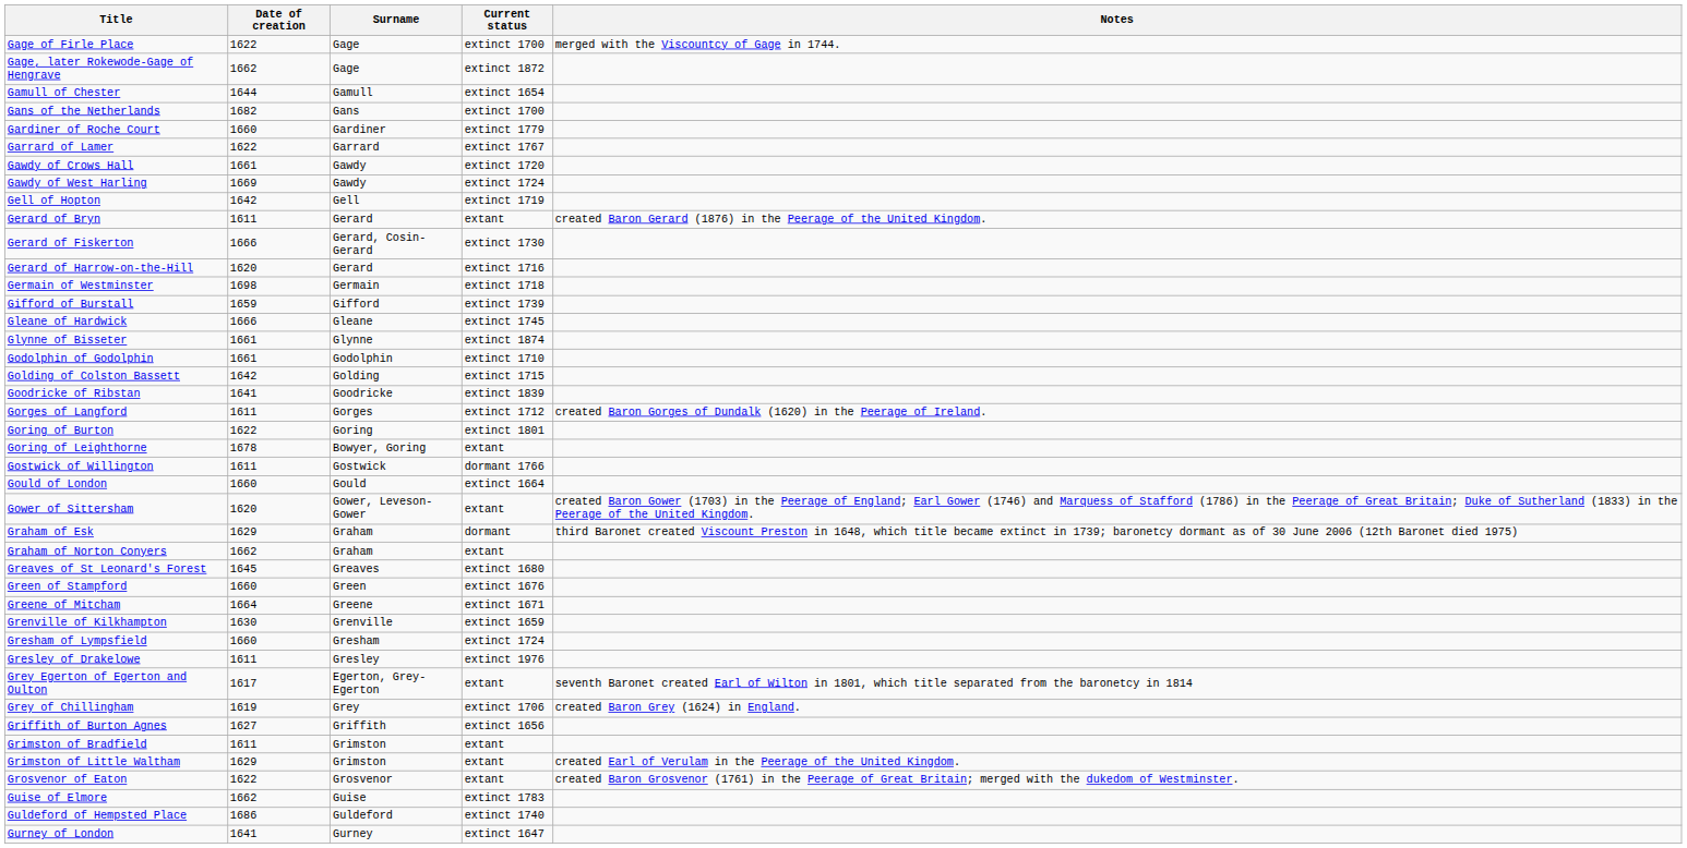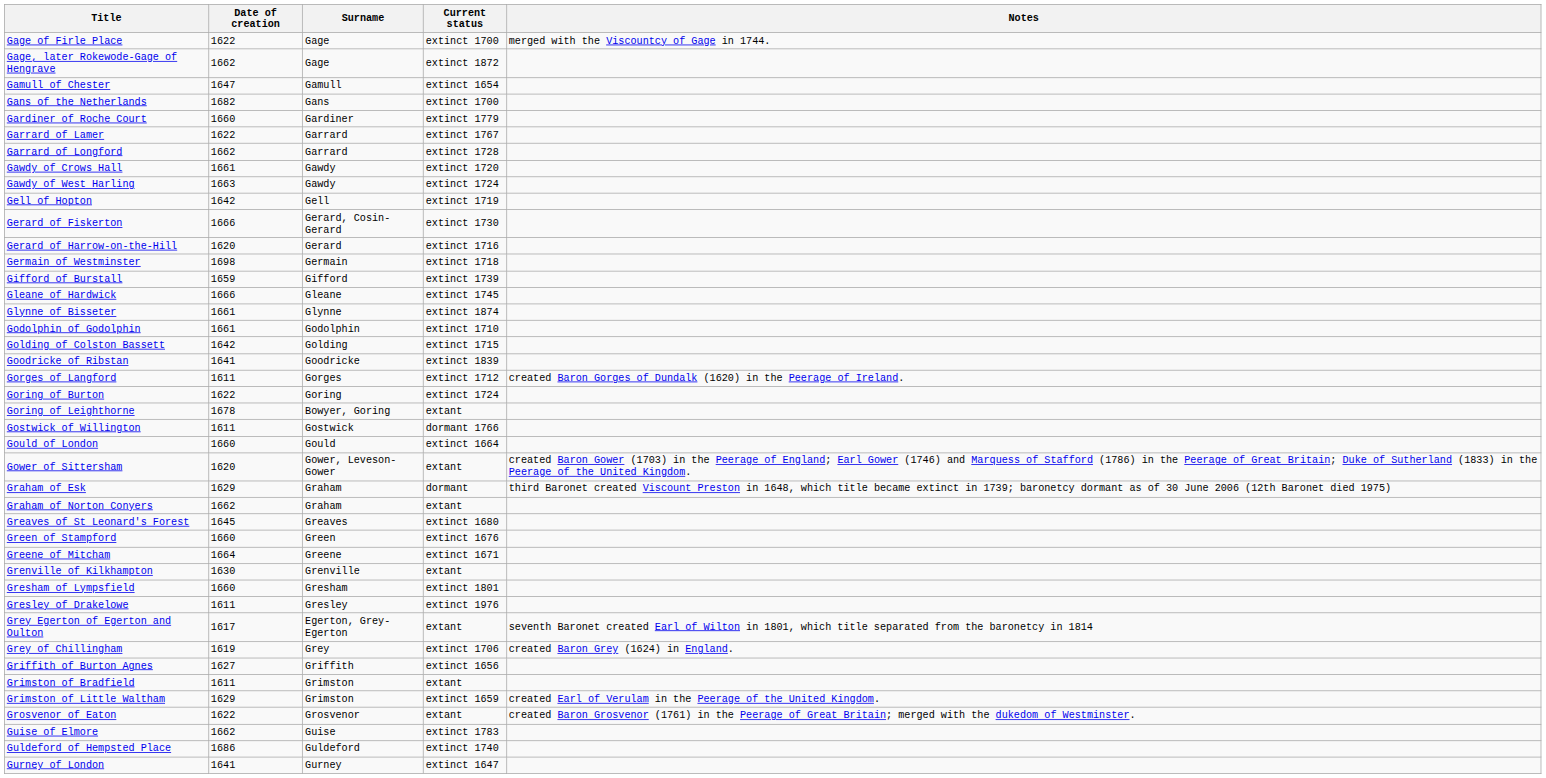 <table class="wikitable">
 <tr>
 <th>Title</th>
 <th>Date of creation</th>
 <th>Surname</th>
 <th>Current status</th>
 <th>Notes</th>
 </tr>
 <tr>
 <td><a href='#'>Gage of Firle Place</a></td>
 <td>1622</td>
 <td>Gage</td>
 <td>extinct 1700</td>
 <td>merged with the <a href='#'>Viscountcy of Gage</a> in 1744.</td>
 </tr>
 <tr>
 <td><a href='#'>Gage, later Rokewode-Gage of Hengrave</a></td>
 <td>1662</td>
 <td>Gage</td>
 <td>extinct 1872</td>
 <td> </td>
 </tr>
 <tr>
 <td><a href='#'>Gamull of Chester</a></td>
-<td>1644</td>
+<td>1647</td>
 <td>Gamull</td>
 <td>extinct 1654</td>
 <td> </td>
 </tr>
 <tr>
 <td><a href='#'>Gans of the Netherlands</a></td>
 <td>1682</td>
 <td>Gans</td>
 <td>extinct 1700</td>
 <td> </td>
 </tr>
 <tr>
 <td><a href='#'>Gardiner of Roche Court</a></td>
 <td>1660</td>
 <td>Gardiner</td>
 <td>extinct 1779</td>
 <td> </td>
 </tr>
 <tr>
 <td><a href='#'>Garrard of Lamer</a></td>
 <td>1622</td>
 <td>Garrard</td>
 <td>extinct 1767</td>
 <td> </td>
 </tr>
 <tr>
+<td><a href='#'>Garrard of Longford</a></td>
+<td>1662</td>
+<td>Garrard</td>
+<td>extinct 1728</td>
+<td> </td>
+</tr>
+<tr>
 <td><a href='#'>Gawdy of Crows Hall</a></td>
 <td>1661</td>
 <td>Gawdy</td>
 <td>extinct 1720</td>
 <td> </td>
 </tr>
 <tr>
 <td><a href='#'>Gawdy of West Harling</a></td>
-<td>1669</td>
+<td>1663</td>
 <td>Gawdy</td>
 <td>extinct 1724</td>
 <td> </td>
 </tr>
 <tr>
 <td><a href='#'>Gell of Hopton</a></td>
 <td>1642</td>
 <td>Gell</td>
 <td>extinct 1719</td>
 <td> </td>
-</tr>
-<tr>
-<td><a href='#'>Gerard of Bryn</a></td>
-<td>1611</td>
-<td>Gerard</td>
-<td>extant</td>
-<td>created <a href='#'>Baron Gerard</a> (1876) in the <a href='#'>Peerage of the United Kingdom</a>.</td>
 </tr>
 <tr>
 <td><a href='#'>Gerard of Fiskerton</a></td>
 <td>1666</td>
 <td>Gerard, Cosin-Gerard</td>
 <td>extinct 1730</td>
 <td> </td>
 </tr>
 <tr>
 <td><a href='#'>Gerard of Harrow-on-the-Hill</a></td>
 <td>1620</td>
 <td>Gerard</td>
 <td>extinct 1716</td>
 <td> </td>
 </tr>
 <tr>
 <td><a href='#'>Germain of Westminster</a></td>
 <td>1698</td>
 <td>Germain</td>
 <td>extinct 1718</td>
 <td> </td>
 </tr>
 <tr>
 <td><a href='#'>Gifford of Burstall</a></td>
 <td>1659</td>
 <td>Gifford</td>
 <td>extinct 1739</td>
 <td> </td>
 </tr>
 <tr>
 <td><a href='#'>Gleane of Hardwick</a></td>
 <td>1666</td>
 <td>Gleane</td>
 <td>extinct 1745</td>
 <td> </td>
 </tr>
 <tr>
 <td><a href='#'>Glynne of Bisseter</a></td>
 <td>1661</td>
 <td>Glynne</td>
 <td>extinct 1874</td>
 <td> </td>
 </tr>
 <tr>
 <td><a href='#'>Godolphin of Godolphin</a></td>
 <td>1661</td>
 <td>Godolphin</td>
 <td>extinct 1710</td>
 <td> </td>
 </tr>
 <tr>
 <td><a href='#'>Golding of Colston Bassett</a></td>
 <td>1642</td>
 <td>Golding</td>
 <td>extinct 1715</td>
 <td> </td>
 </tr>
 <tr>
 <td><a href='#'>Goodricke of Ribstan</a></td>
 <td>1641</td>
 <td>Goodricke</td>
 <td>extinct 1839</td>
 <td> </td>
 </tr>
 <tr>
 <td><a href='#'>Gorges of Langford</a></td>
 <td>1611</td>
 <td>Gorges</td>
 <td>extinct 1712</td>
 <td>created <a href='#'>Baron Gorges of Dundalk</a> (1620) in the <a href='#'>Peerage of Ireland</a>.</td>
 </tr>
 <tr>
 <td><a href='#'>Goring of Burton</a></td>
 <td>1622</td>
 <td>Goring</td>
-<td>extinct 1801</td>
+<td>extinct 1724</td>
 <td> </td>
 </tr>
 <tr>
 <td><a href='#'>Goring of Leighthorne</a></td>
 <td>1678</td>
 <td>Bowyer, Goring</td>
 <td>extant</td>
 <td> </td>
 </tr>
 <tr>
 <td><a href='#'>Gostwick of Willington</a></td>
 <td>1611</td>
 <td>Gostwick</td>
 <td>dormant 1766</td>
 <td> </td>
 </tr>
 <tr>
 <td><a href='#'>Gould of London</a></td>
 <td>1660</td>
 <td>Gould</td>
 <td>extinct 1664</td>
 <td> </td>
 </tr>
 <tr>
 <td><a href='#'>Gower of Sittersham</a></td>
 <td>1620</td>
 <td>Gower, Leveson-Gower</td>
 <td>extant</td>
 <td>created <a href='#'>Baron Gower</a> (1703) in the <a href='#'>Peerage of England</a>; <a href='#'>Earl Gower</a> (1746) and <a href='#'>Marquess of Stafford</a> (1786) in the <a href='#'>Peerage of Great Britain</a>; <a href='#'>Duke of Sutherland</a> (1833) in the <a href='#'>Peerage of the United Kingdom</a>.</td>
 </tr>
 <tr>
 <td><a href='#'>Graham of Esk</a></td>
 <td>1629</td>
 <td>Graham</td>
 <td>dormant</td>
 <td>third Baronet created <a href='#'>Viscount Preston</a> in 1648, which title became extinct in 1739; baronetcy dormant as of 30 June 2006 (12th Baronet died 1975)</td>
 </tr>
 <tr>
 <td><a href='#'>Graham of Norton Conyers</a></td>
 <td>1662</td>
 <td>Graham</td>
 <td>extant</td>
 <td> </td>
 </tr>
 <tr>
 <td><a href='#'>Greaves of St Leonard's Forest</a></td>
 <td>1645</td>
 <td>Greaves</td>
 <td>extinct 1680</td>
 <td> </td>
 </tr>
 <tr>
 <td><a href='#'>Green of Stampford</a></td>
 <td>1660</td>
 <td>Green</td>
 <td>extinct 1676</td>
 <td> </td>
 </tr>
 <tr>
 <td><a href='#'>Greene of Mitcham</a></td>
 <td>1664</td>
 <td>Greene</td>
 <td>extinct 1671</td>
 <td> </td>
 </tr>
 <tr>
 <td><a href='#'>Grenville of Kilkhampton</a></td>
 <td>1630</td>
 <td>Grenville</td>
-<td>extinct 1659</td>
+<td>extant</td>
 <td> </td>
 </tr>
 <tr>
 <td><a href='#'>Gresham of Lympsfield</a></td>
 <td>1660</td>
 <td>Gresham</td>
-<td>extinct 1724</td>
+<td>extinct 1801</td>
 <td> </td>
 </tr>
 <tr>
 <td><a href='#'>Gresley of Drakelowe</a></td>
 <td>1611</td>
 <td>Gresley</td>
 <td>extinct 1976</td>
 <td> </td>
 </tr>
 <tr>
 <td><a href='#'>Grey Egerton of Egerton and Oulton</a></td>
 <td>1617</td>
 <td>Egerton, Grey-Egerton</td>
 <td>extant</td>
 <td>seventh Baronet created <a href='#'>Earl of Wilton</a> in 1801, which title separated from the baronetcy in 1814</td>
 </tr>
 <tr>
 <td><a href='#'>Grey of Chillingham</a></td>
 <td>1619</td>
 <td>Grey</td>
 <td>extinct 1706</td>
 <td>created <a href='#'>Baron Grey</a> (1624) in <a href='#'>England</a>.</td>
 </tr>
 <tr>
 <td><a href='#'>Griffith of Burton Agnes</a></td>
 <td>1627</td>
 <td>Griffith</td>
 <td>extinct 1656</td>
 <td> </td>
 </tr>
 <tr>
 <td><a href='#'>Grimston of Bradfield</a></td>
 <td>1611</td>
 <td>Grimston</td>
 <td>extant</td>
 <td> </td>
 </tr>
 <tr>
 <td><a href='#'>Grimston of Little Waltham</a></td>
 <td>1629</td>
 <td>Grimston</td>
-<td>extant</td>
+<td>extinct 1659</td>
 <td>created <a href='#'>Earl of Verulam</a> in the <a href='#'>Peerage of the United Kingdom</a>.</td>
 </tr>
 <tr>
 <td><a href='#'>Grosvenor of Eaton</a></td>
 <td>1622</td>
 <td>Grosvenor</td>
 <td>extant</td>
 <td>created <a href='#'>Baron Grosvenor</a> (1761) in the <a href='#'>Peerage of Great Britain</a>; merged with the <a href='#'>dukedom of Westminster</a>.</td>
 </tr>
 <tr>
 <td><a href='#'>Guise of Elmore</a></td>
 <td>1662</td>
 <td>Guise</td>
 <td>extinct 1783</td>
 <td> </td>
 </tr>
 <tr>
 <td><a href='#'>Guldeford of Hempsted Place</a></td>
 <td>1686</td>
 <td>Guldeford</td>
 <td>extinct 1740</td>
 <td> </td>
 </tr>
 <tr>
 <td><a href='#'>Gurney of London</a></td>
 <td>1641</td>
 <td>Gurney</td>
 <td>extinct 1647</td>
 <td> </td>
 </tr>
 </table>
